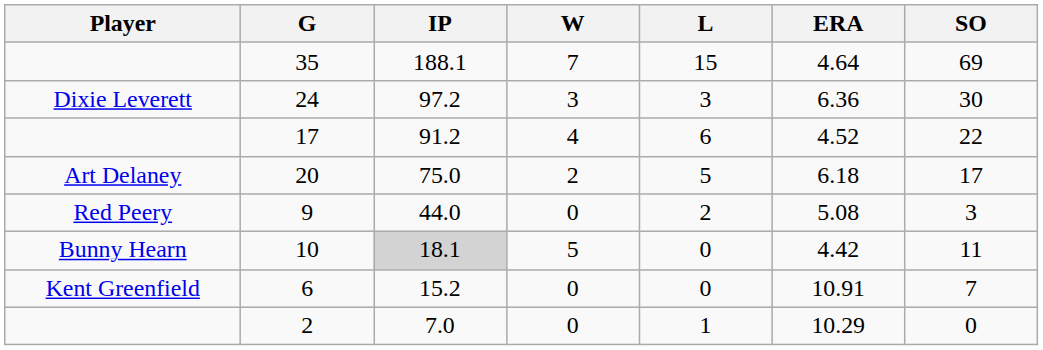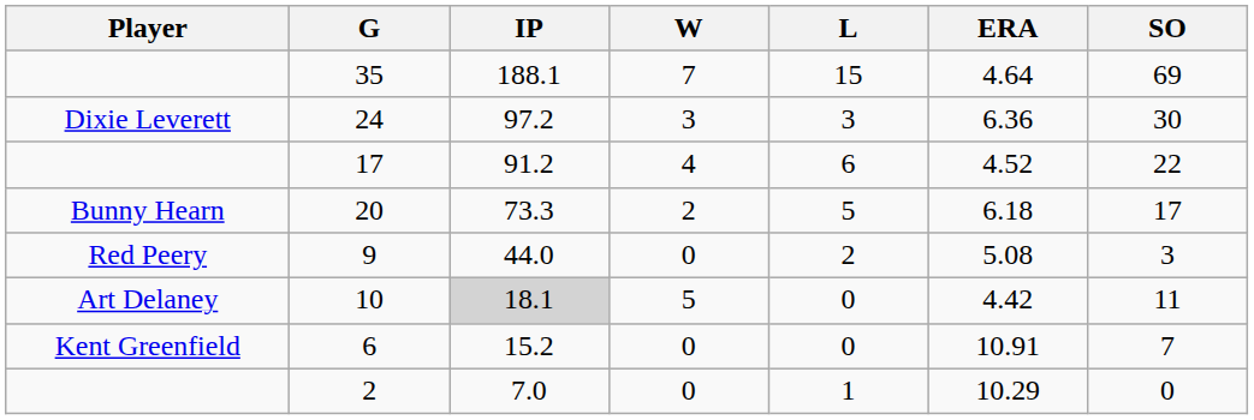 <table class="wikitable sortable">
 <tr>
 <th bgcolor="#DDDDFF" width="16%">Player</th>
 <th bgcolor="#DDDDFF" width="9%">G</th>
 <th bgcolor="#DDDDFF" width="9%">IP</th>
 <th bgcolor="#DDDDFF" width="9%">W</th>
 <th bgcolor="#DDDDFF" width="9%">L</th>
 <th bgcolor="#DDDDFF" width="9%">ERA</th>
 <th bgcolor="#DDDDFF" width="9%">SO</th>
 </tr>
 <tr align="center">
 <td></td>
 <td>35</td>
 <td>188.1</td>
 <td>7</td>
 <td>15</td>
 <td>4.64</td>
 <td>69</td>
 </tr>
 <tr align="center">
 <td><a href='#'>Dixie Leverett</a></td>
 <td>24</td>
 <td>97.2</td>
 <td>3</td>
 <td>3</td>
 <td>6.36</td>
 <td>30</td>
 </tr>
 <tr align=center>
 <td></td>
 <td>17</td>
 <td>91.2</td>
 <td>4</td>
 <td>6</td>
 <td>4.52</td>
 <td>22</td>
 </tr>
 <tr align="center">
-<td><a href='#'>Art Delaney</a></td>
+<td><a href='#'>Bunny Hearn</a></td>
 <td>20</td>
-<td>75.0</td>
+<td>73.3</td>
 <td>2</td>
 <td>5</td>
 <td>6.18</td>
 <td>17</td>
 </tr>
 <tr align=center>
 <td><a href='#'>Red Peery</a></td>
 <td>9</td>
 <td>44.0</td>
 <td>0</td>
 <td>2</td>
 <td>5.08</td>
 <td>3</td>
 </tr>
 <tr align=center>
-<td><a href='#'>Bunny Hearn</a></td>
+<td><a href='#'>Art Delaney</a></td>
 <td>10</td>
 <td style="background: lightgrey;">18.1</td>
 <td>5</td>
 <td>0</td>
 <td>4.42</td>
 <td>11</td>
 </tr>
 <tr align=center>
 <td><a href='#'>Kent Greenfield</a></td>
 <td>6</td>
 <td>15.2</td>
 <td>0</td>
 <td>0</td>
 <td>10.91</td>
 <td>7</td>
 </tr>
 <tr align=center>
 <td></td>
 <td>2</td>
 <td>7.0</td>
 <td>0</td>
 <td>1</td>
 <td>10.29</td>
 <td>0</td>
 </tr>
 </table>
